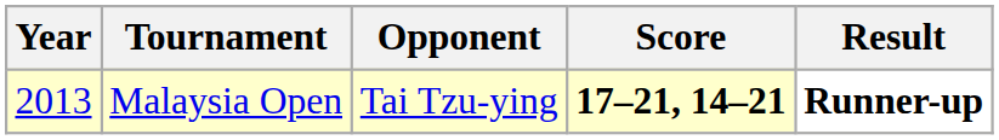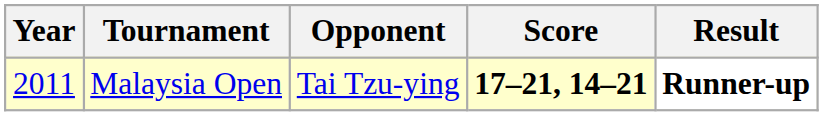 <table class="sortable wikitable" style="font-size: 90%;">
 <tr>
 <th>Year</th>
 <th>Tournament</th>
 <th>Opponent</th>
 <th>Score</th>
 <th>Result</th>
 </tr>
 <tr style="background:#FFFFCC">
-<td align="center"><a href='#'>2013</a></td>
+<td align="center"><a href='#'>2011</a></td>
 <td align="left"><a href='#'>Malaysia Open</a></td>
 <td align="left"> <a href='#'>Tai Tzu-ying</a></td>
 <td align="left"><strong>17–21, 14–21</strong></td>
 <td style="text-align:left; background:white"> <strong>Runner-up</strong></td>
 </tr>
 </table>
